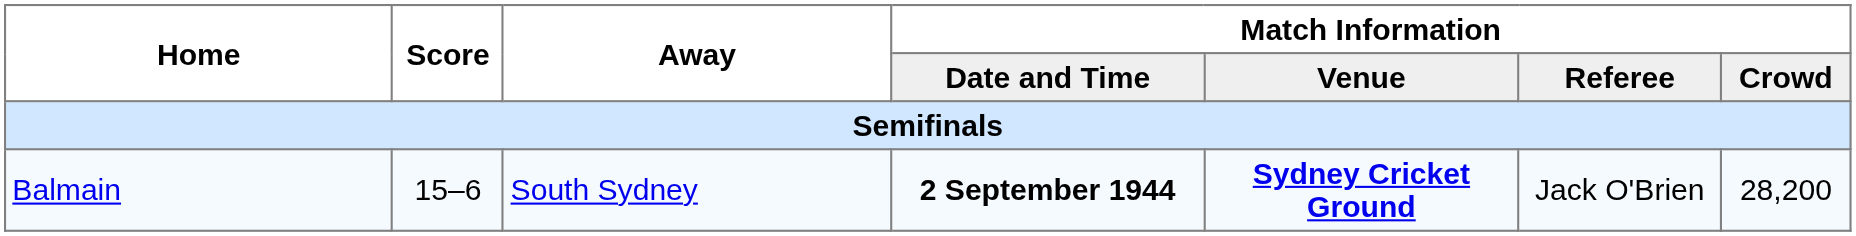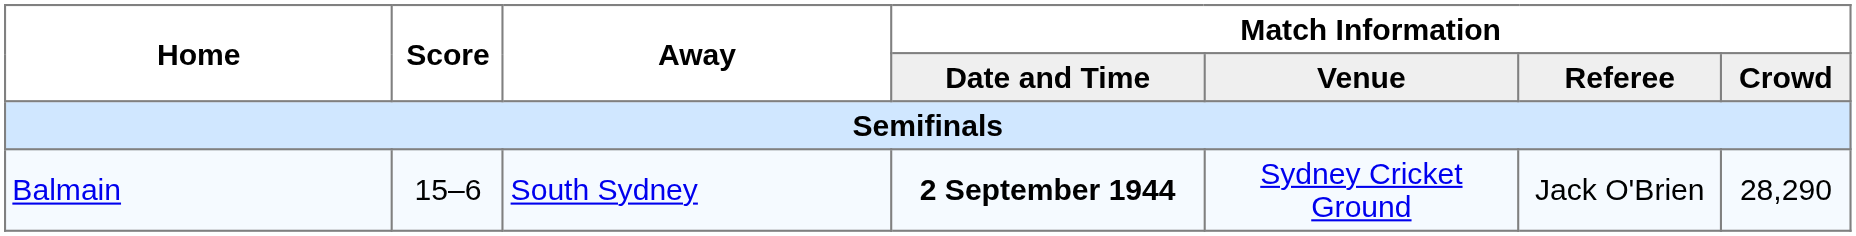 <table width="100%" cellspacing="0" cellpadding="3" border="1" style="border-collapse:collapse; font-size:90%; text-align:center;">
 <tr>
 <th rowspan="2" width="21%">Home</th>
 <th rowspan="2" width="6%">Score</th>
 <th rowspan="2" width="21%">Away</th>
 <th colspan="6">Match Information</th>
 </tr>
 <tr bgcolor="#EFEFEF">
 <th width="17%">Date and Time</th>
 <th width="17%">Venue</th>
 <th width="11%">Referee</th>
 <th width="7%">Crowd</th>
 </tr>
 <tr bgcolor="#D0E7FF">
 <td colspan="7"><strong>Semifinals</strong></td>
 </tr>
 <tr bgcolor="#F5FAFF">
 <td align="left"> <a href='#'>Balmain</a></td>
 <td>15–6</td>
 <td align="left"> <a href='#'>South Sydney</a></td>
 <td><strong>2 September 1944</strong></td>
-<td><strong><a href='#'>Sydney Cricket Ground</a></strong></td>
+<td><a href='#'>Sydney Cricket Ground</a></td>
 <td>Jack O'Brien</td>
-<td>28,200</td>
+<td>28,290</td>
 </tr>
 </table>
